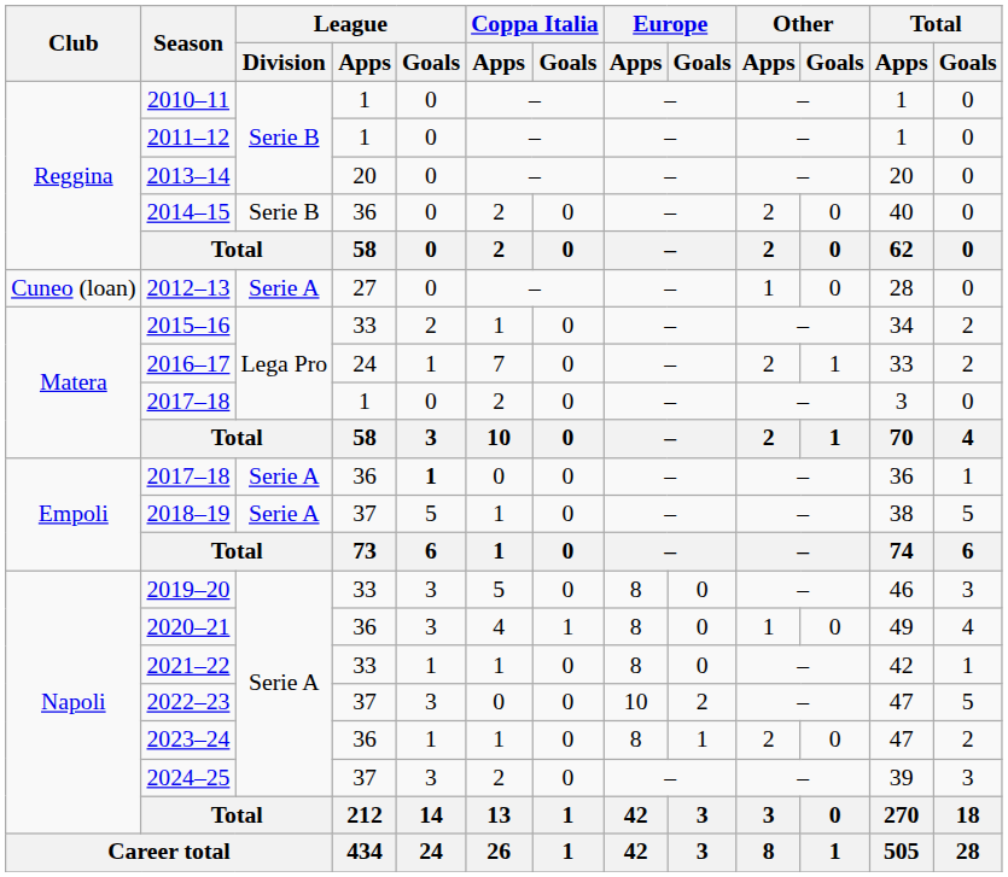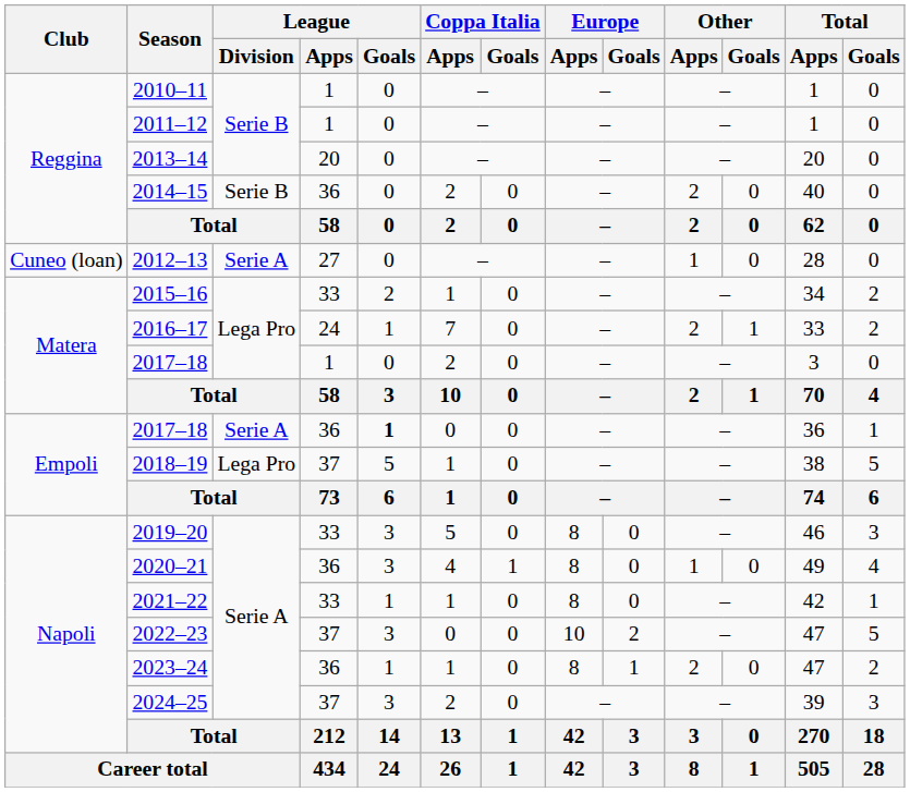 <table class="wikitable" style="text-align:center">
 <tr>
 <th rowspan="2">Club</th>
 <th rowspan="2">Season</th>
 <th colspan="3">League</th>
 <th colspan="2"><a href='#'>Coppa Italia</a></th>
 <th colspan="2"><a href='#'>Europe</a></th>
 <th colspan="2">Other</th>
 <th colspan="2">Total</th>
 </tr>
 <tr>
 <th>Division</th>
 <th>Apps</th>
 <th>Goals</th>
 <th>Apps</th>
 <th>Goals</th>
 <th>Apps</th>
 <th>Goals</th>
 <th>Apps</th>
 <th>Goals</th>
 <th>Apps</th>
 <th>Goals</th>
 </tr>
 <tr>
 <td rowspan="5"><a href='#'>Reggina</a></td>
 <td><a href='#'>2010–11</a></td>
 <td rowspan="3"><a href='#'>Serie B</a></td>
 <td>1</td>
 <td>0</td>
 <td colspan="2">–</td>
 <td colspan="2">–</td>
 <td colspan="2">–</td>
 <td>1</td>
 <td>0</td>
 </tr>
 <tr>
 <td><a href='#'>2011–12</a></td>
 <td>1</td>
 <td>0</td>
 <td colspan="2">–</td>
 <td colspan="2">–</td>
 <td colspan="2">–</td>
 <td>1</td>
 <td>0</td>
 </tr>
 <tr>
 <td><a href='#'>2013–14</a></td>
 <td>20</td>
 <td>0</td>
 <td colspan="2">–</td>
 <td colspan="2">–</td>
 <td colspan="2">–</td>
 <td>20</td>
 <td>0</td>
 </tr>
 <tr>
 <td><a href='#'>2014–15</a></td>
 <td>Serie B</td>
 <td>36</td>
 <td>0</td>
 <td>2</td>
 <td>0</td>
 <td colspan="2">–</td>
 <td>2</td>
 <td>0</td>
 <td>40</td>
 <td>0</td>
 </tr>
 <tr>
 <th colspan="2">Total</th>
 <th>58</th>
 <th>0</th>
 <th>2</th>
 <th>0</th>
 <th colspan="2">–</th>
 <th>2</th>
 <th>0</th>
 <th>62</th>
 <th>0</th>
 </tr>
 <tr>
 <td><a href='#'>Cuneo</a> (loan)</td>
 <td><a href='#'>2012–13</a></td>
 <td><a href='#'>Serie A</a></td>
 <td>27</td>
 <td>0</td>
 <td colspan="2">–</td>
 <td colspan="2">–</td>
 <td>1</td>
 <td>0</td>
 <td>28</td>
 <td>0</td>
 </tr>
 <tr>
 <td rowspan="4"><a href='#'>Matera</a></td>
 <td><a href='#'>2015–16</a></td>
 <td rowspan="3">Lega Pro</td>
 <td>33</td>
 <td>2</td>
 <td>1</td>
 <td>0</td>
 <td colspan="2">–</td>
 <td colspan="2">–</td>
 <td>34</td>
 <td>2</td>
 </tr>
 <tr>
 <td><a href='#'>2016–17</a></td>
 <td>24</td>
 <td>1</td>
 <td>7</td>
 <td>0</td>
 <td colspan="2">–</td>
 <td>2</td>
 <td>1</td>
 <td>33</td>
 <td>2</td>
 </tr>
 <tr>
 <td><a href='#'>2017–18</a></td>
 <td>1</td>
 <td>0</td>
 <td>2</td>
 <td>0</td>
 <td colspan="2">–</td>
 <td colspan="2">–</td>
 <td>3</td>
 <td>0</td>
 </tr>
 <tr>
 <th colspan="2">Total</th>
 <th>58</th>
 <th>3</th>
 <th>10</th>
 <th>0</th>
 <th colspan="2">–</th>
 <th>2</th>
 <th>1</th>
 <th>70</th>
 <th>4</th>
 </tr>
 <tr>
 <td rowspan="3"><a href='#'>Empoli</a></td>
 <td><a href='#'>2017–18</a></td>
 <td><a href='#'>Serie A</a></td>
 <td>36</td>
 <td><strong>1</strong></td>
 <td>0</td>
 <td>0</td>
 <td colspan="2">–</td>
 <td colspan="2">–</td>
 <td>36</td>
 <td>1</td>
 </tr>
 <tr>
 <td><a href='#'>2018–19</a></td>
-<td><a href='#'>Serie A</a></td>
+<td>Lega Pro</td>
 <td>37</td>
 <td>5</td>
 <td>1</td>
 <td>0</td>
 <td colspan="2">–</td>
 <td colspan="2">–</td>
 <td>38</td>
 <td>5</td>
 </tr>
 <tr>
 <th colspan="2">Total</th>
 <th>73</th>
 <th>6</th>
 <th>1</th>
 <th>0</th>
 <th colspan="2">–</th>
 <th colspan="2">–</th>
 <th>74</th>
 <th>6</th>
 </tr>
 <tr>
 <td rowspan="7"><a href='#'>Napoli</a></td>
 <td><a href='#'>2019–20</a></td>
 <td rowspan="6">Serie A</td>
 <td>33</td>
 <td>3</td>
 <td>5</td>
 <td>0</td>
 <td>8</td>
 <td>0</td>
 <td colspan="2">–</td>
 <td>46</td>
 <td>3</td>
 </tr>
 <tr>
 <td><a href='#'>2020–21</a></td>
 <td>36</td>
 <td>3</td>
 <td>4</td>
 <td>1</td>
 <td>8</td>
 <td>0</td>
 <td>1</td>
 <td>0</td>
 <td>49</td>
 <td>4</td>
 </tr>
 <tr>
 <td><a href='#'>2021–22</a></td>
 <td>33</td>
 <td>1</td>
 <td>1</td>
 <td>0</td>
 <td>8</td>
 <td>0</td>
 <td colspan="2">–</td>
 <td>42</td>
 <td>1</td>
 </tr>
 <tr>
 <td><a href='#'>2022–23</a></td>
 <td>37</td>
 <td>3</td>
 <td>0</td>
 <td>0</td>
 <td>10</td>
 <td>2</td>
 <td colspan="2">–</td>
 <td>47</td>
 <td>5</td>
 </tr>
 <tr>
 <td><a href='#'>2023–24</a></td>
 <td>36</td>
 <td>1</td>
 <td>1</td>
 <td>0</td>
 <td>8</td>
 <td>1</td>
 <td>2</td>
 <td>0</td>
 <td>47</td>
 <td>2</td>
 </tr>
 <tr>
 <td><a href='#'>2024–25</a></td>
 <td>37</td>
 <td>3</td>
 <td>2</td>
 <td>0</td>
 <td colspan="2">–</td>
 <td colspan="2">–</td>
 <td>39</td>
 <td>3</td>
 </tr>
 <tr>
 <th colspan="2">Total</th>
 <th>212</th>
 <th>14</th>
 <th>13</th>
 <th>1</th>
 <th>42</th>
 <th>3</th>
 <th>3</th>
 <th>0</th>
 <th>270</th>
 <th>18</th>
 </tr>
 <tr>
 <th colspan="3">Career total</th>
 <th>434</th>
 <th>24</th>
 <th>26</th>
 <th>1</th>
 <th>42</th>
 <th>3</th>
 <th>8</th>
 <th>1</th>
 <th>505</th>
 <th>28</th>
 </tr>
 </table>
